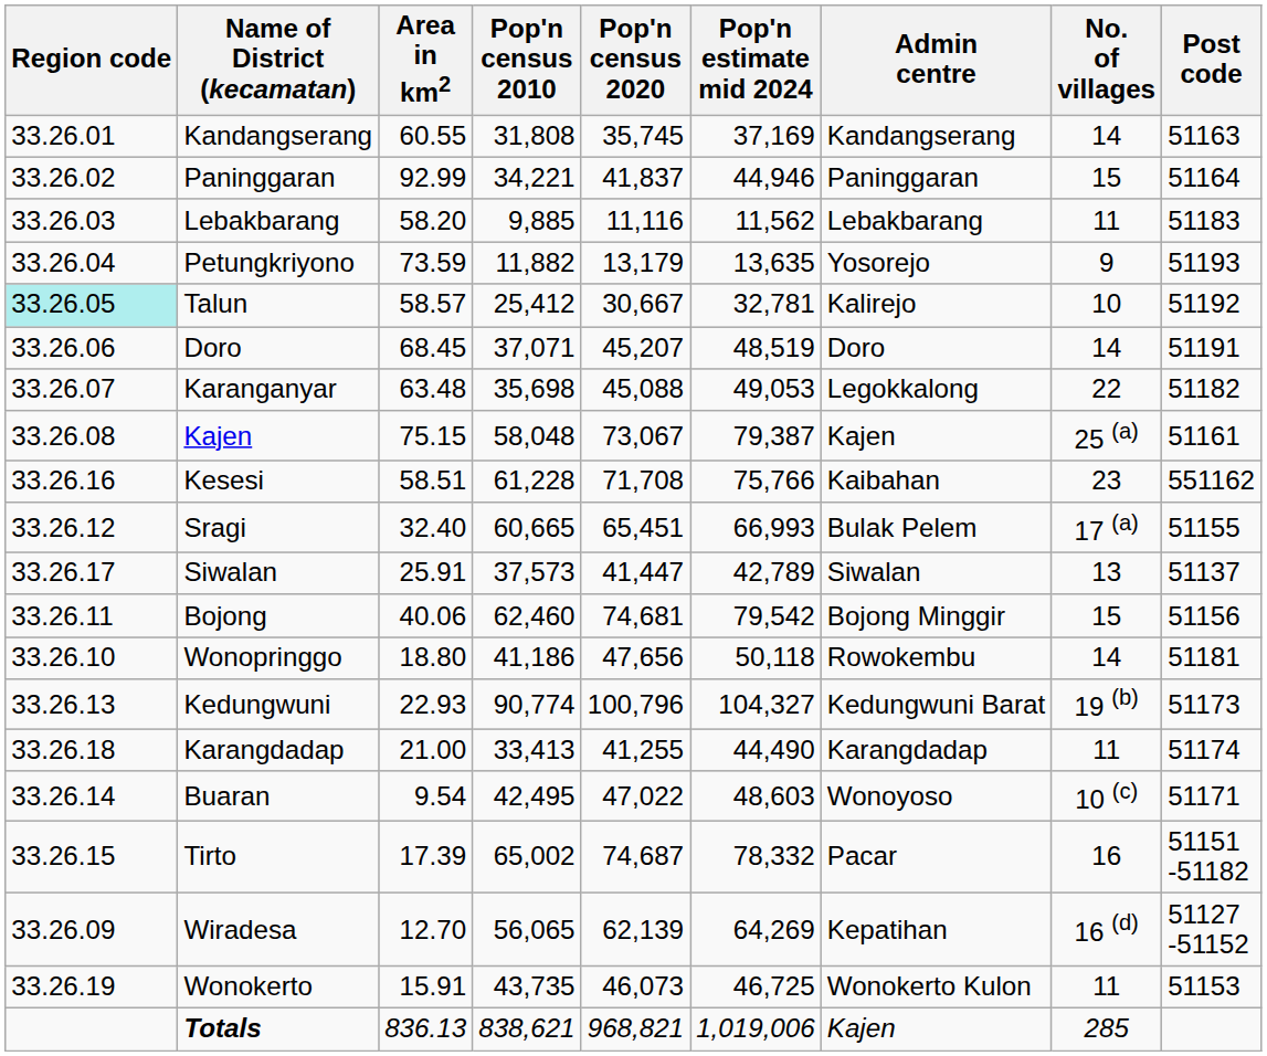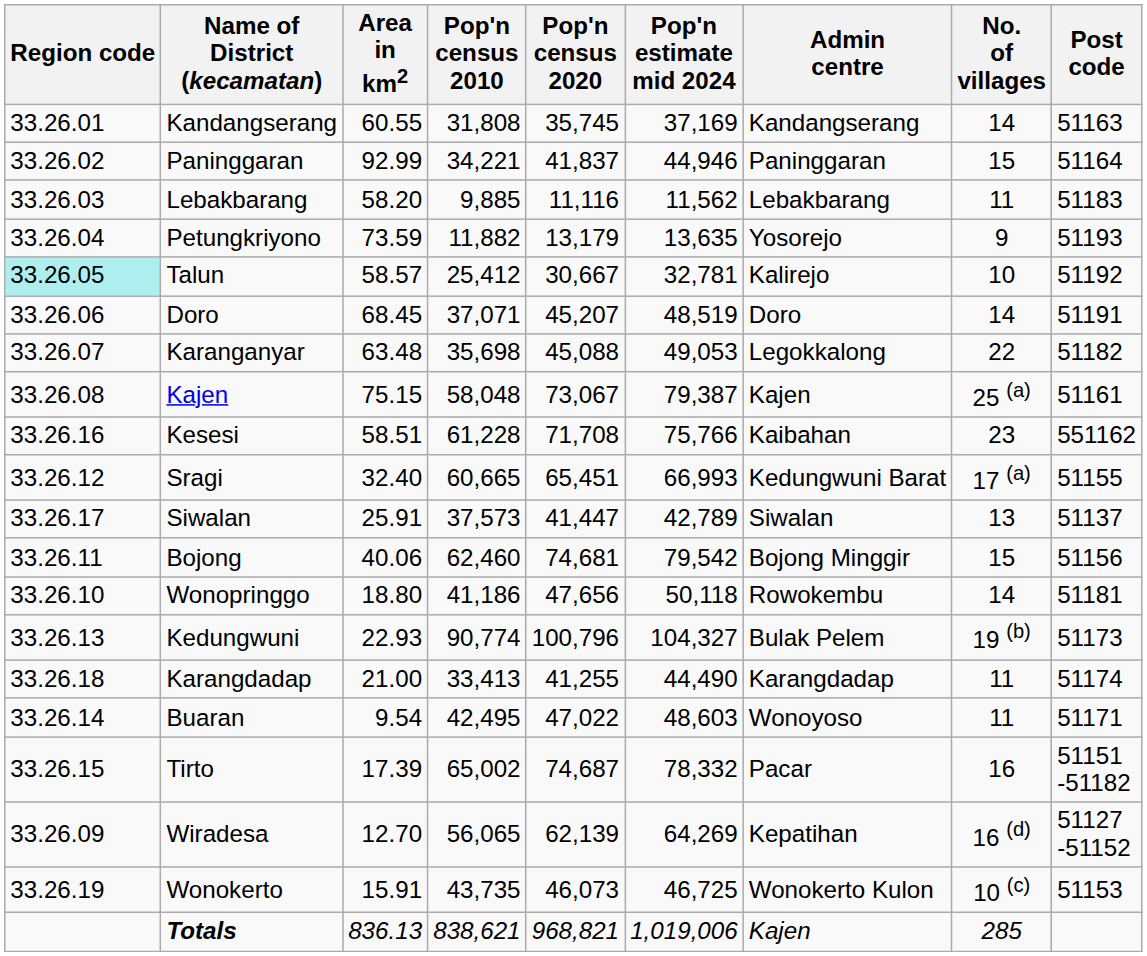 <table class="sortable wikitable">
 <tr>
 <th>Region code</th>
 <th>Name of<br>District<br>(<em>kecamatan</em>)</th>
 <th>Area <br> in<br>km<sup>2</sup></th>
 <th>Pop'n<br>census<br>2010</th>
 <th>Pop'n<br>census<br>2020</th>
 <th>Pop'n<br>estimate<br>mid 2024</th>
 <th>Admin<br>centre</th>
 <th>No.<br>of<br>villages</th>
 <th>Post<br>code</th>
 </tr>
 <tr>
 <td>33.26.01</td>
 <td>Kandangserang</td>
 <td align="right">60.55</td>
 <td align="right">31,808</td>
 <td align="right">35,745</td>
 <td align="right">37,169</td>
 <td>Kandangserang</td>
 <td align="center">14</td>
 <td>51163</td>
 </tr>
 <tr>
 <td>33.26.02</td>
 <td>Paninggaran</td>
 <td align="right">92.99</td>
 <td align="right">34,221</td>
 <td align="right">41,837</td>
 <td align="right">44,946</td>
 <td>Paninggaran</td>
 <td align="center">15</td>
 <td>51164</td>
 </tr>
 <tr>
 <td>33.26.03</td>
 <td>Lebakbarang</td>
 <td align="right">58.20</td>
 <td align="right">9,885</td>
 <td align="right">11,116</td>
 <td align="right">11,562</td>
 <td>Lebakbarang</td>
 <td align="center">11</td>
 <td>51183</td>
 </tr>
 <tr>
 <td>33.26.04</td>
 <td>Petungkriyono</td>
 <td align="right">73.59</td>
 <td align="right">11,882</td>
 <td align="right">13,179</td>
 <td align="right">13,635</td>
 <td>Yosorejo</td>
 <td align="center">9</td>
 <td>51193</td>
 </tr>
 <tr>
 <td style="background: paleturquoise;">33.26.05</td>
 <td>Talun</td>
 <td align="right">58.57</td>
 <td align="right">25,412</td>
 <td align="right">30,667</td>
 <td align="right">32,781</td>
 <td>Kalirejo</td>
 <td align="center">10</td>
 <td>51192</td>
 </tr>
 <tr>
 <td>33.26.06</td>
 <td>Doro</td>
 <td align="right">68.45</td>
 <td align="right">37,071</td>
 <td align="right">45,207</td>
 <td align="right">48,519</td>
 <td>Doro</td>
 <td align="center">14</td>
 <td>51191</td>
 </tr>
 <tr>
 <td>33.26.07</td>
 <td>Karanganyar</td>
 <td align="right">63.48</td>
 <td align="right">35,698</td>
 <td align="right">45,088</td>
 <td align="right">49,053</td>
 <td>Legokkalong</td>
 <td align="center">22</td>
 <td>51182</td>
 </tr>
 <tr>
 <td>33.26.08</td>
 <td><a href='#'>Kajen</a></td>
 <td align="right">75.15</td>
 <td align="right">58,048</td>
 <td align="right">73,067</td>
 <td align="right">79,387</td>
 <td>Kajen</td>
 <td align="center">25 <sup>(a)</sup></td>
 <td>51161</td>
 </tr>
 <tr>
 <td>33.26.16</td>
 <td>Kesesi</td>
 <td align="right">58.51</td>
 <td align="right">61,228</td>
 <td align="right">71,708</td>
 <td align="right">75,766</td>
 <td>Kaibahan</td>
 <td align="center">23</td>
 <td>551162</td>
 </tr>
 <tr>
 <td>33.26.12</td>
 <td>Sragi</td>
 <td align="right">32.40</td>
 <td align="right">60,665</td>
 <td align="right">65,451</td>
 <td align="right">66,993</td>
-<td>Bulak Pelem</td>
+<td>Kedungwuni Barat</td>
 <td align="center">17 <sup>(a)</sup></td>
 <td>51155</td>
 </tr>
 <tr>
 <td>33.26.17</td>
 <td>Siwalan</td>
 <td align="right">25.91</td>
 <td align="right">37,573</td>
 <td align="right">41,447</td>
 <td align="right">42,789</td>
 <td>Siwalan</td>
 <td align="center">13</td>
 <td>51137</td>
 </tr>
 <tr>
 <td>33.26.11</td>
 <td>Bojong</td>
 <td align="right">40.06</td>
 <td align="right">62,460</td>
 <td align="right">74,681</td>
 <td align="right">79,542</td>
 <td>Bojong Minggir</td>
 <td align="center">15</td>
 <td>51156</td>
 </tr>
 <tr>
 <td>33.26.10</td>
 <td>Wonopringgo</td>
 <td align="right">18.80</td>
 <td align="right">41,186</td>
 <td align="right">47,656</td>
 <td align="right">50,118</td>
 <td>Rowokembu</td>
 <td align="center">14</td>
 <td>51181</td>
 </tr>
 <tr>
 <td>33.26.13</td>
 <td>Kedungwuni</td>
 <td align="right">22.93</td>
 <td align="right">90,774</td>
 <td align="right">100,796</td>
 <td align="right">104,327</td>
-<td>Kedungwuni Barat</td>
+<td>Bulak Pelem</td>
 <td align="center">19 <sup>(b)</sup></td>
 <td>51173</td>
 </tr>
 <tr>
 <td>33.26.18</td>
 <td>Karangdadap</td>
 <td align="right">21.00</td>
 <td align="right">33,413</td>
 <td align="right">41,255</td>
 <td align="right">44,490</td>
 <td>Karangdadap</td>
 <td align="center">11</td>
 <td>51174</td>
 </tr>
 <tr>
 <td>33.26.14</td>
 <td>Buaran</td>
 <td align="right">9.54</td>
 <td align="right">42,495</td>
 <td align="right">47,022</td>
 <td align="right">48,603</td>
 <td>Wonoyoso</td>
-<td align="center">10 <sup>(c)</sup></td>
+<td align="center">11</td>
 <td>51171</td>
 </tr>
 <tr>
 <td>33.26.15</td>
 <td>Tirto</td>
 <td align="right">17.39</td>
 <td align="right">65,002</td>
 <td align="right">74,687</td>
 <td align="right">78,332</td>
 <td>Pacar</td>
 <td align="center">16</td>
 <td>51151<br>-51182</td>
 </tr>
 <tr>
 <td>33.26.09</td>
 <td>Wiradesa</td>
 <td align="right">12.70</td>
 <td align="right">56,065</td>
 <td align="right">62,139</td>
 <td align="right">64,269</td>
 <td>Kepatihan</td>
 <td align="center">16 <sup>(d)</sup></td>
 <td>51127<br>-51152</td>
 </tr>
 <tr>
 <td>33.26.19</td>
 <td>Wonokerto</td>
 <td align="right">15.91</td>
 <td align="right">43,735</td>
 <td align="right">46,073</td>
 <td align="right">46,725</td>
 <td>Wonokerto Kulon</td>
-<td align="center">11</td>
+<td align="center">10 <sup>(c)</sup></td>
 <td>51153</td>
 </tr>
 <tr>
 <td></td>
 <td><strong><em>Totals</em></strong></td>
 <td align="right"><em>836.13</em></td>
 <td align="right"><em>838,621</em></td>
 <td align="right"><em>968,821</em></td>
 <td align="right"><em>1,019,006</em></td>
 <td><em>Kajen</em></td>
 <td align="center"><em>285</em></td>
 <td></td>
 </tr>
 </table>
